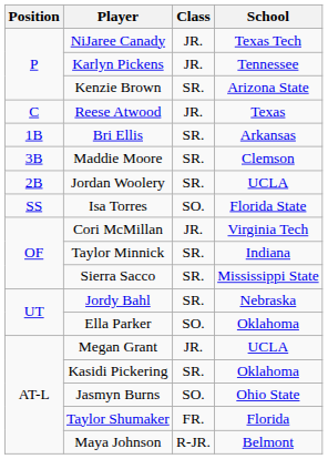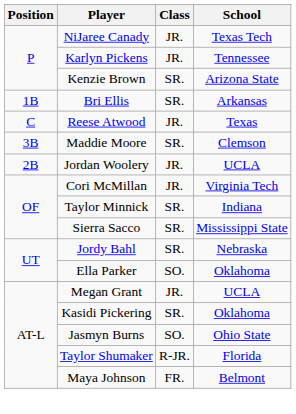 <table class="wikitable">
 <tr>
 <th>Position</th>
 <th>Player</th>
 <th>Class</th>
 <th>School</th>
 </tr>
 <tr align=center>
 <td rowspan=3><a href='#'>P</a></td>
 <td><a href='#'>NiJaree Canady</a></td>
 <td>JR.</td>
 <td><a href='#'>Texas Tech</a></td>
 </tr>
 <tr align=center>
 <td><a href='#'>Karlyn Pickens</a></td>
 <td>JR.</td>
 <td><a href='#'>Tennessee</a></td>
 </tr>
 <tr align=center>
 <td>Kenzie Brown</td>
 <td>SR.</td>
 <td><a href='#'>Arizona State</a></td>
 </tr>
 <tr align=center>
+<td rowspan=1><a href='#'>1B</a></td>
+<td><a href='#'>Bri Ellis</a></td>
+<td>SR.</td>
+<td><a href='#'>Arkansas</a></td>
+</tr>
+<tr align=center>
 <td rowspan=1><a href='#'>C</a></td>
 <td><a href='#'>Reese Atwood</a></td>
 <td>JR.</td>
 <td><a href='#'>Texas</a></td>
-</tr>
-<tr align=center>
-<td rowspan=1><a href='#'>1B</a></td>
-<td><a href='#'>Bri Ellis</a></td>
-<td>SR.</td>
-<td><a href='#'>Arkansas</a></td>
 </tr>
 <tr align=center>
 <td rowspan=1><a href='#'>3B</a></td>
 <td>Maddie Moore</td>
 <td>SR.</td>
 <td><a href='#'>Clemson</a></td>
 </tr>
 <tr align=center>
 <td rowspan=1><a href='#'>2B</a></td>
 <td>Jordan Woolery</td>
-<td>SR.</td>
+<td>JR.</td>
 <td><a href='#'>UCLA</a></td>
-</tr>
-<tr align=center>
-<td rowspan=1><a href='#'>SS</a></td>
-<td>Isa Torres</td>
-<td>SO.</td>
-<td><a href='#'>Florida State</a></td>
 </tr>
 <tr align=center>
 <td rowspan=3><a href='#'>OF</a></td>
 <td>Cori McMillan</td>
 <td>JR.</td>
 <td><a href='#'>Virginia Tech</a></td>
 </tr>
 <tr align=center>
 <td>Taylor Minnick</td>
 <td>SR.</td>
 <td><a href='#'>Indiana</a></td>
 </tr>
 <tr align=center>
 <td>Sierra Sacco</td>
 <td>SR.</td>
 <td><a href='#'>Mississippi State</a></td>
 </tr>
 <tr align=center>
 <td rowspan=2><a href='#'>UT</a></td>
 <td><a href='#'>Jordy Bahl</a></td>
 <td>SR.</td>
 <td><a href='#'>Nebraska</a></td>
 </tr>
 <tr align=center>
 <td>Ella Parker</td>
 <td>SO.</td>
 <td><a href='#'>Oklahoma</a></td>
 </tr>
 <tr align=center>
 <td rowspan=5>AT-L</td>
 <td>Megan Grant</td>
 <td>JR.</td>
 <td><a href='#'>UCLA</a></td>
 </tr>
 <tr align=center>
 <td>Kasidi Pickering</td>
 <td>SR.</td>
 <td><a href='#'>Oklahoma</a></td>
 </tr>
 <tr align=center>
 <td>Jasmyn Burns</td>
 <td>SO.</td>
 <td><a href='#'>Ohio State</a></td>
 </tr>
 <tr align=center>
 <td><a href='#'>Taylor Shumaker</a></td>
-<td>FR.</td>
+<td>R-JR.</td>
 <td><a href='#'>Florida</a></td>
 </tr>
 <tr align=center>
 <td>Maya Johnson</td>
-<td>R-JR.</td>
+<td>FR.</td>
 <td><a href='#'>Belmont</a></td>
 </tr>
 </table>
